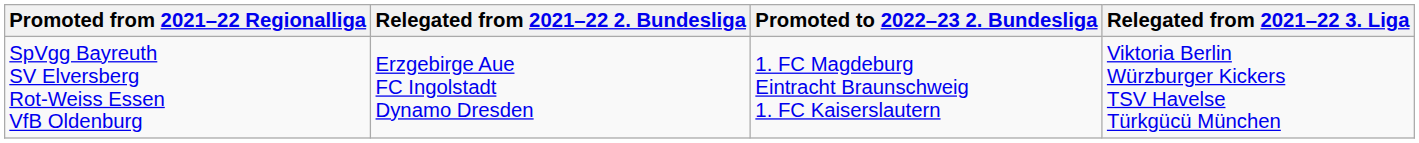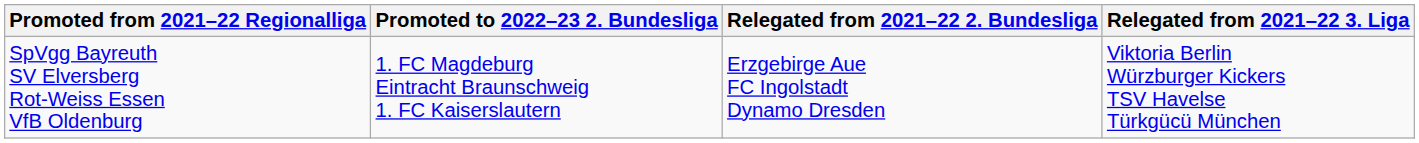 <table class="wikitable">
 <tr>
 <th>Promoted from <a href='#'>2021–22 Regionalliga</a></th>
+<th>Promoted to <a href='#'>2022–23 2. Bundesliga</a></th>
 <th>Relegated from <a href='#'>2021–22 2. Bundesliga</a></th>
-<th>Promoted to <a href='#'>2022–23 2. Bundesliga</a></th>
 <th>Relegated from <a href='#'>2021–22 3. Liga</a></th>
 </tr>
 <tr>
 <td><a href='#'>SpVgg Bayreuth</a><br><a href='#'>SV Elversberg</a><br><a href='#'>Rot-Weiss Essen</a><br><a href='#'>VfB Oldenburg</a></td>
+<td><a href='#'>1. FC Magdeburg</a><br><a href='#'>Eintracht Braunschweig</a><br><a href='#'>1. FC Kaiserslautern</a></td>
 <td><a href='#'>Erzgebirge Aue</a><br><a href='#'>FC Ingolstadt</a><br><a href='#'>Dynamo Dresden</a></td>
-<td><a href='#'>1. FC Magdeburg</a><br><a href='#'>Eintracht Braunschweig</a><br><a href='#'>1. FC Kaiserslautern</a></td>
 <td><a href='#'>Viktoria Berlin</a><br><a href='#'>Würzburger Kickers</a><br><a href='#'>TSV Havelse</a><br><a href='#'>Türkgücü München</a></td>
 </tr>
 </table>
